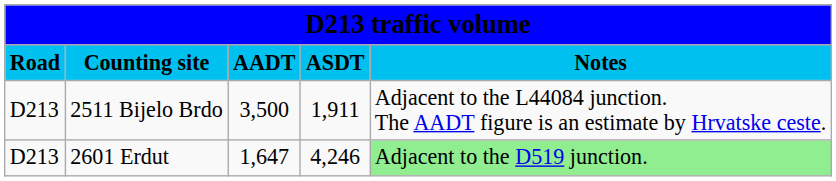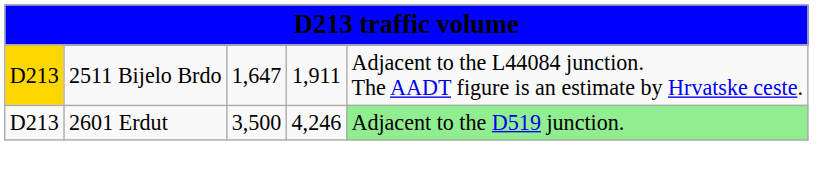 <table class="wikitable">
 <tr>
 <td colspan=5 bgcolor=blue align=center style=margin-top:15><span><big><strong>D213 traffic volume</strong></big></span></td>
 </tr>
 <tr>
-<td align=center bgcolor=00c0f0><strong>Road</strong></td>
-<td align=center bgcolor=00c0f0><strong>Counting site</strong></td>
-<td align=center bgcolor=00c0f0><strong>AADT</strong></td>
-<td align=center bgcolor=00c0f0><strong>ASDT</strong></td>
-<td align=center bgcolor=00c0f0><strong>Notes</strong></td>
-</tr>
-<tr>
-<td> D213</td>
+<td style="background: gold;"> D213</td>
 <td>2511 Bijelo Brdo</td>
-<td align=center>3,500</td>
+<td align=center>1,647</td>
 <td align=center>1,911</td>
 <td>Adjacent to the L44084 junction.<br>The <a href='#'>AADT</a> figure is an estimate by <a href='#'>Hrvatske ceste</a>.</td>
 </tr>
 <tr>
 <td> D213</td>
 <td>2601 Erdut</td>
-<td align=center>1,647</td>
+<td align=center>3,500</td>
 <td align=center>4,246</td>
 <td style="background: lightgreen;">Adjacent to the <a href='#'>D519</a> junction.</td>
 </tr>
 </table>
